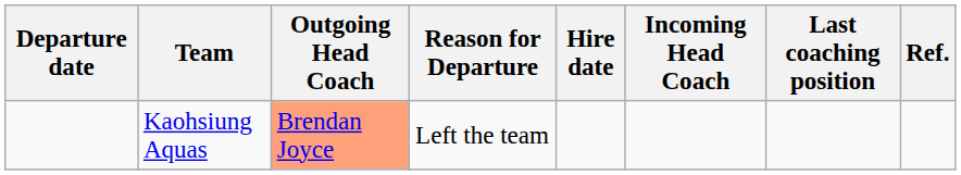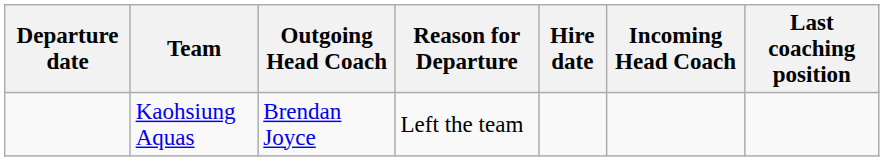 <table class="wikitable sortable">
 <tr>
 <th>Departure date</th>
 <th>Team</th>
 <th>Outgoing Head Coach</th>
 <th>Reason for Departure</th>
 <th>Hire date</th>
 <th>Incoming Head Coach</th>
 <th class="unsortable">Last coaching position</th>
-<th class="unsortable">Ref.</th>
 </tr>
 <tr>
 <td></td>
 <td><a href='#'>Kaohsiung Aquas</a></td>
-<td style="background: lightsalmon;"><a href='#'>Brendan Joyce</a></td>
+<td><a href='#'>Brendan Joyce</a></td>
 <td>Left the team</td>
-<td></td>
 <td></td>
 <td></td>
 <td></td>
 </tr>
 </table>
